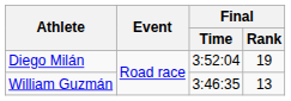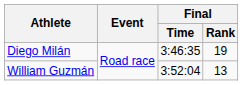 <table class="wikitable" border="1" style="font-size:90%">
 <tr>
 <th rowspan=2>Athlete</th>
 <th rowspan=2>Event</th>
 <th colspan=2>Final</th>
 </tr>
 <tr>
 <th>Time</th>
 <th>Rank</th>
 </tr>
 <tr>
 <td><a href='#'>Diego Milán</a></td>
 <td align=left rowspan=2><a href='#'>Road race</a></td>
-<td align=center>3:52:04</td>
+<td align=center>3:46:35</td>
 <td align=center>19</td>
 </tr>
 <tr>
 <td><a href='#'>William Guzmán</a></td>
-<td align=center>3:46:35</td>
+<td align=center>3:52:04</td>
 <td align=center>13</td>
 </tr>
 </table>
